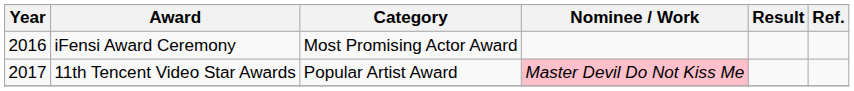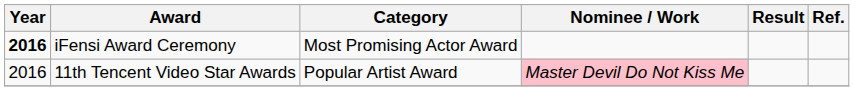 <table class="wikitable sortable">
 <tr>
 <th>Year</th>
 <th>Award</th>
 <th>Category</th>
 <th>Nominee / Work</th>
 <th>Result</th>
 <th>Ref.</th>
 </tr>
 <tr>
-<td>2016</td>
+<td><strong>2016</strong></td>
 <td>iFensi Award Ceremony</td>
 <td>Most Promising Actor Award</td>
 <td></td>
 <td></td>
 <td></td>
 </tr>
 <tr>
-<td>2017</td>
+<td>2016</td>
 <td>11th Tencent Video Star Awards</td>
 <td>Popular Artist Award</td>
 <td style="background: pink;"><em>Master Devil Do Not Kiss Me</em></td>
 <td></td>
 <td></td>
 </tr>
 <tr>
 </tr>
 </table>
